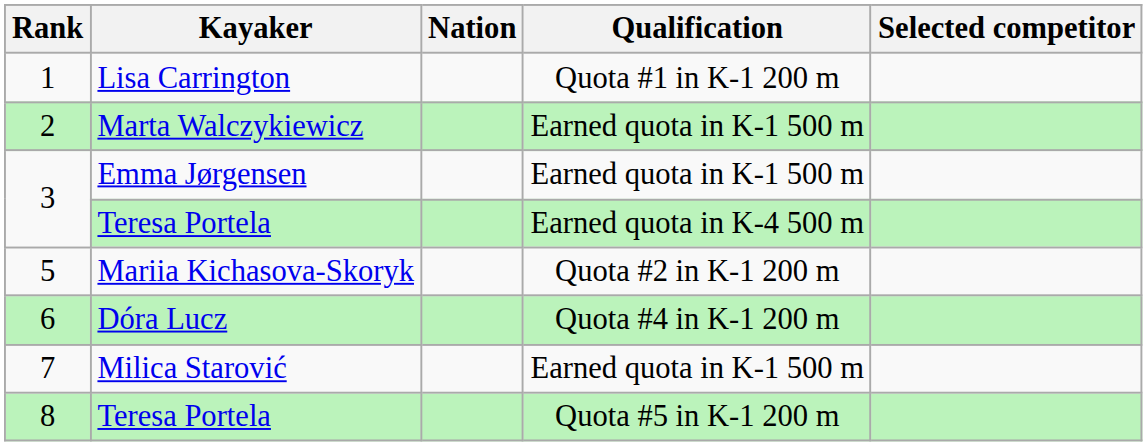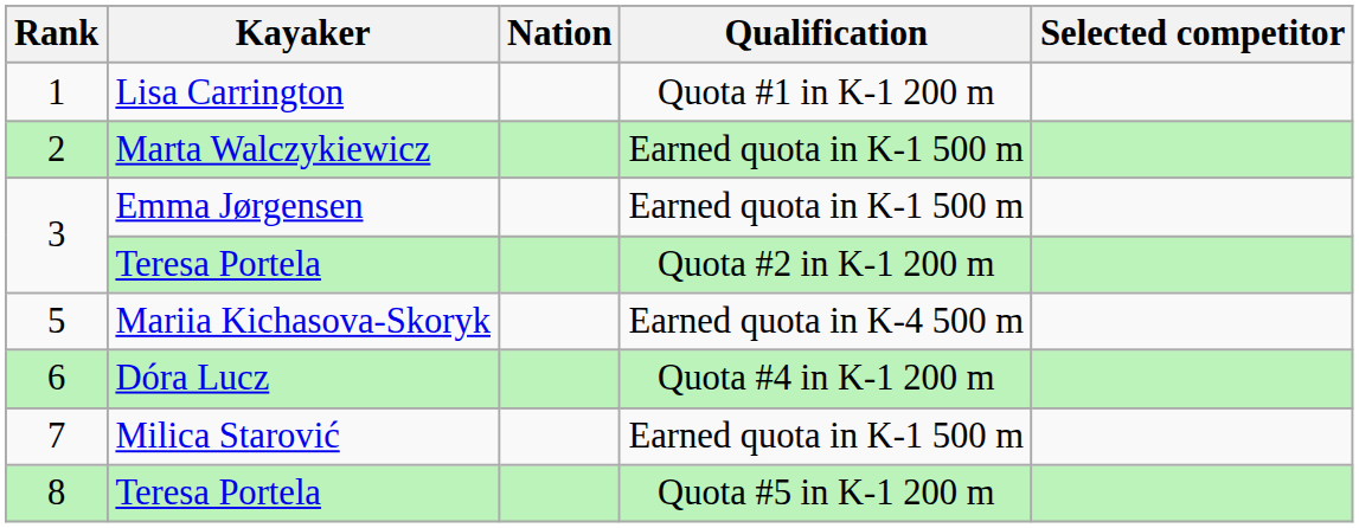 <table class="wikitable" style="text-align:center">
 <tr>
 <th>Rank</th>
 <th>Kayaker</th>
 <th>Nation</th>
 <th>Qualification</th>
 <th>Selected competitor</th>
 </tr>
 <tr>
 <td>1</td>
 <td align="left"><a href='#'>Lisa Carrington</a></td>
 <td align="left"></td>
 <td>Quota #1 in K-1 200 m</td>
 <td></td>
 </tr>
 <tr bgcolor=bbf3bb>
 <td>2</td>
 <td align="left"><a href='#'>Marta Walczykiewicz</a></td>
 <td align="left"></td>
 <td>Earned quota in K-1 500 m</td>
 <td></td>
 </tr>
 <tr>
 <td rowspan=2>3</td>
 <td align="left"><a href='#'>Emma Jørgensen</a></td>
 <td align="left"></td>
 <td>Earned quota in K-1 500 m</td>
 <td></td>
 </tr>
 <tr bgcolor=bbf3bb>
 <td align="left"><a href='#'>Teresa Portela</a></td>
 <td align="left"></td>
-<td>Earned quota in K-4 500 m</td>
+<td>Quota #2 in K-1 200 m</td>
 <td></td>
 </tr>
 <tr>
 <td>5</td>
 <td align="left"><a href='#'>Mariia Kichasova-Skoryk</a></td>
 <td align="left"></td>
-<td>Quota #2 in K-1 200 m</td>
+<td>Earned quota in K-4 500 m</td>
 <td></td>
 </tr>
 <tr bgcolor=bbf3bb>
 <td>6</td>
 <td align="left"><a href='#'>Dóra Lucz</a></td>
 <td align="left"></td>
 <td>Quota #4 in K-1 200 m</td>
 <td></td>
 </tr>
 <tr>
 <td>7</td>
 <td align="left"><a href='#'>Milica Starović</a></td>
 <td align="left"></td>
 <td>Earned quota in K-1 500 m</td>
 <td></td>
 </tr>
 <tr bgcolor=bbf3bb>
 <td>8</td>
 <td align="left"><a href='#'>Teresa Portela</a></td>
 <td align="left"></td>
 <td>Quota #5 in K-1 200 m</td>
 <td></td>
 </tr>
 </table>
